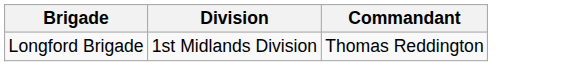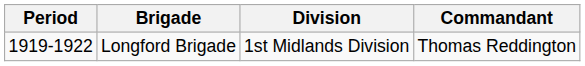 <table class="wikitable">
 <tr>
+<th>Period</th>
 <th>Brigade</th>
 <th>Division</th>
 <th>Commandant</th>
 </tr>
 <tr>
+<td>1919-1922</td>
 <td>Longford Brigade</td>
 <td>1st Midlands Division</td>
 <td>Thomas Reddington</td>
 </tr>
 </table>
